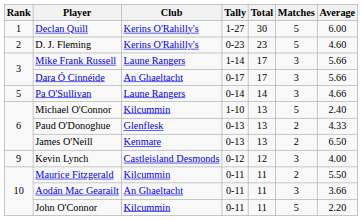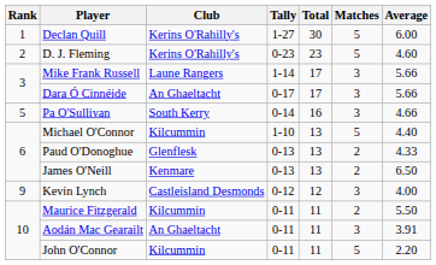 <table class="wikitable">
 <tr>
 <th>Rank</th>
 <th>Player</th>
 <th>Club</th>
 <th>Tally</th>
 <th>Total</th>
 <th>Matches</th>
 <th>Average</th>
 </tr>
 <tr>
 <td rowspan="1" style="text-align:center;">1</td>
 <td><a href='#'>Declan Quill</a></td>
 <td><a href='#'>Kerins O'Rahilly's</a></td>
 <td align=center>1-27</td>
 <td align=center>30</td>
 <td align=center>5</td>
 <td align=center>6.00</td>
 </tr>
 <tr>
 <td rowspan="1" style="text-align:center;">2</td>
 <td>D. J. Fleming</td>
 <td><a href='#'>Kerins O'Rahilly's</a></td>
 <td align=center>0-23</td>
 <td align=center>23</td>
 <td align=center>5</td>
 <td align=center>4.60</td>
 </tr>
 <tr>
 <td rowspan="2" style="text-align:center;">3</td>
 <td><a href='#'>Mike Frank Russell</a></td>
 <td><a href='#'>Laune Rangers</a></td>
 <td align=center>1-14</td>
 <td align=center>17</td>
 <td align=center>3</td>
 <td align=center>5.66</td>
 </tr>
 <tr>
 <td><a href='#'>Dara Ó Cinnéide</a></td>
 <td><a href='#'>An Ghaeltacht</a></td>
 <td align=center>0-17</td>
 <td align=center>17</td>
 <td align=center>3</td>
 <td align=center>5.66</td>
 </tr>
 <tr>
 <td rowspan="1" style="text-align:center;">5</td>
 <td><a href='#'>Pa O'Sullivan</a></td>
-<td><a href='#'>Laune Rangers</a></td>
+<td><a href='#'>South Kerry</a></td>
 <td align=center>0-14</td>
-<td align=center>14</td>
+<td align=center>16</td>
 <td align=center>3</td>
 <td align=center>4.66</td>
 </tr>
 <tr>
 <td rowspan="3" style="text-align:center;">6</td>
 <td>Michael O'Connor</td>
 <td><a href='#'>Kilcummin</a></td>
 <td align=center>1-10</td>
 <td align=center>13</td>
 <td align=center>5</td>
-<td align=center>2.40</td>
+<td align=center>4.40</td>
 </tr>
 <tr>
 <td>Paud O'Donoghue</td>
 <td><a href='#'>Glenflesk</a></td>
 <td align=center>0-13</td>
 <td align=center>13</td>
 <td align=center>2</td>
 <td align=center>4.33</td>
 </tr>
 <tr>
 <td>James O'Neill</td>
 <td><a href='#'>Kenmare</a></td>
 <td align=center>0-13</td>
 <td align=center>13</td>
 <td align=center>2</td>
 <td align=center>6.50</td>
 </tr>
 <tr>
 <td rowspan="1" style="text-align:center;">9</td>
 <td>Kevin Lynch</td>
 <td><a href='#'>Castleisland Desmonds</a></td>
 <td align=center>0-12</td>
 <td align=center>12</td>
 <td align=center>3</td>
 <td align=center>4.00</td>
 </tr>
 <tr>
 <td rowspan="3" style="text-align:center;">10</td>
 <td><a href='#'>Maurice Fitzgerald</a></td>
 <td><a href='#'>Kilcummin</a></td>
 <td align=center>0-11</td>
 <td align=center>11</td>
 <td align=center>2</td>
 <td align=center>5.50</td>
 </tr>
 <tr>
 <td><a href='#'>Aodán Mac Gearailt</a></td>
 <td><a href='#'>An Ghaeltacht</a></td>
 <td align=center>0-11</td>
 <td align=center>11</td>
 <td align=center>3</td>
-<td align=center>3.66</td>
+<td align=center>3.91</td>
 </tr>
 <tr>
 <td>John O'Connor</td>
 <td><a href='#'>Kilcummin</a></td>
 <td align=center>0-11</td>
 <td align=center>11</td>
 <td align=center>5</td>
 <td align=center>2.20</td>
 </tr>
 </table>
